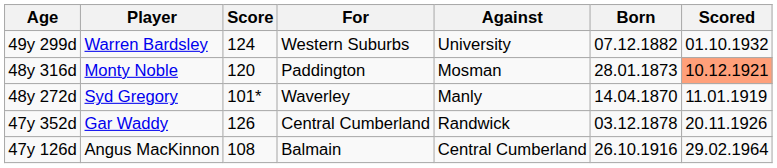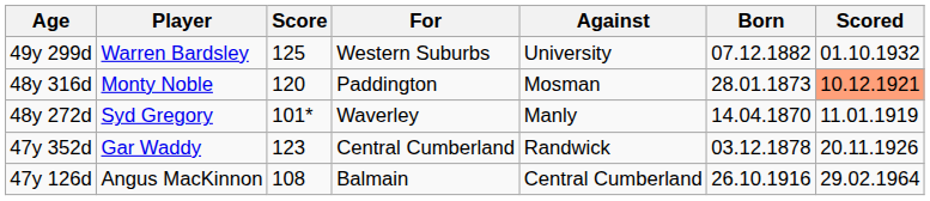 <table class="wikitable">
 <tr>
 <th>Age</th>
 <th>Player</th>
 <th>Score</th>
 <th>For</th>
 <th>Against</th>
 <th>Born</th>
 <th>Scored</th>
 </tr>
 <tr>
 <td>49y 299d</td>
 <td><a href='#'>Warren Bardsley</a></td>
-<td>124</td>
+<td>125</td>
 <td>Western Suburbs</td>
 <td>University</td>
 <td>07.12.1882</td>
 <td>01.10.1932</td>
 </tr>
 <tr>
 <td>48y 316d</td>
 <td><a href='#'>Monty Noble</a></td>
 <td>120</td>
 <td>Paddington</td>
 <td>Mosman</td>
 <td>28.01.1873</td>
 <td style="background: lightsalmon;">10.12.1921</td>
 </tr>
 <tr>
 <td>48y 272d</td>
 <td><a href='#'>Syd Gregory</a></td>
 <td>101*</td>
 <td>Waverley</td>
 <td>Manly</td>
 <td>14.04.1870</td>
 <td>11.01.1919</td>
 </tr>
 <tr>
 <td>47y 352d</td>
 <td><a href='#'>Gar Waddy</a></td>
-<td>126</td>
+<td>123</td>
 <td>Central Cumberland</td>
 <td>Randwick</td>
 <td>03.12.1878</td>
 <td>20.11.1926</td>
 </tr>
 <tr>
 <td>47y 126d</td>
 <td>Angus MacKinnon</td>
 <td>108</td>
 <td>Balmain</td>
 <td>Central Cumberland</td>
 <td>26.10.1916</td>
 <td>29.02.1964</td>
 </tr>
 </table>
